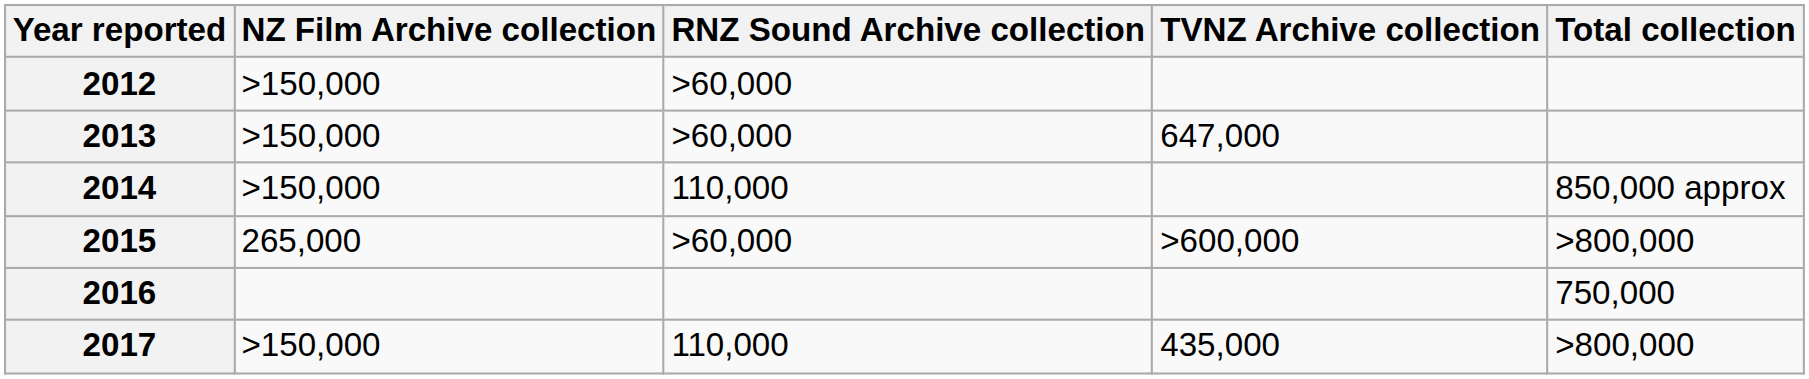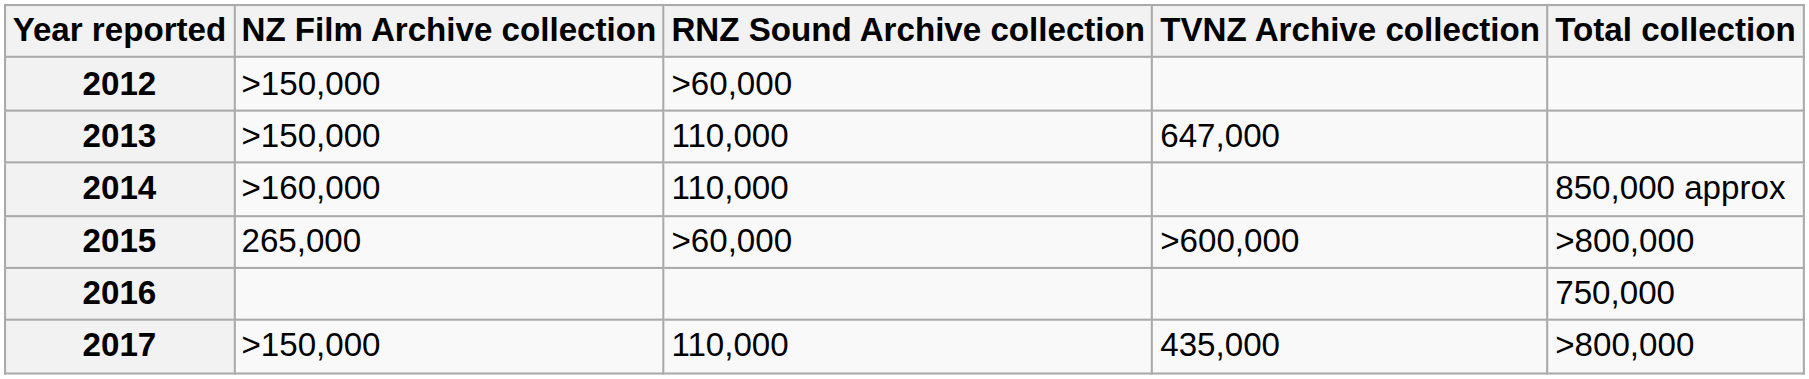 <table class="wikitable">
 <tr>
 <th>Year reported</th>
 <th>NZ Film Archive collection</th>
 <th>RNZ Sound Archive collection</th>
 <th>TVNZ Archive collection</th>
 <th>Total collection</th>
 </tr>
 <tr>
 <th>2012</th>
 <td>>150,000</td>
 <td>>60,000</td>
 <td></td>
 <td></td>
 </tr>
 <tr>
 <th>2013</th>
 <td>>150,000</td>
-<td>>60,000</td>
+<td>110,000</td>
 <td>647,000</td>
 <td></td>
 </tr>
 <tr>
 <th>2014</th>
-<td>>150,000</td>
+<td>>160,000</td>
 <td>110,000</td>
 <td></td>
 <td>850,000 approx</td>
 </tr>
 <tr>
 <th>2015</th>
 <td>265,000</td>
 <td>>60,000</td>
 <td>>600,000</td>
 <td>>800,000</td>
 </tr>
 <tr>
 <th>2016</th>
 <td></td>
 <td></td>
 <td></td>
 <td>750,000</td>
 </tr>
 <tr>
 <th>2017</th>
 <td>>150,000</td>
 <td>110,000</td>
 <td>435,000</td>
 <td>>800,000</td>
 </tr>
 </table>
